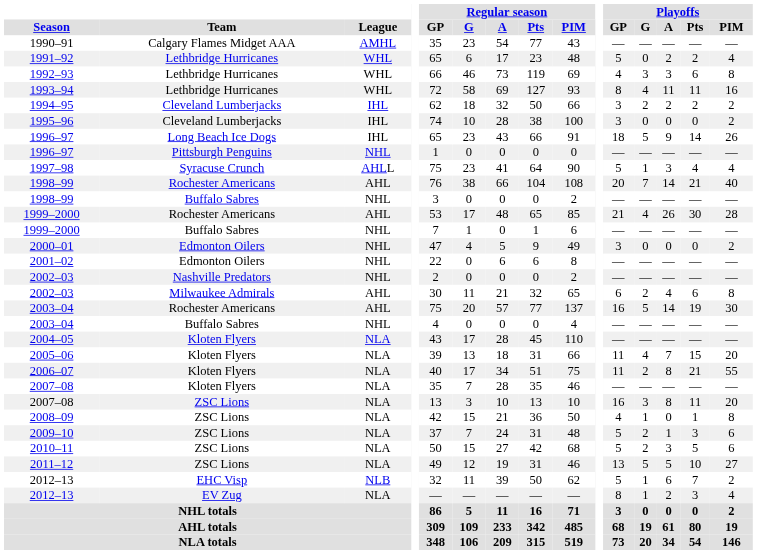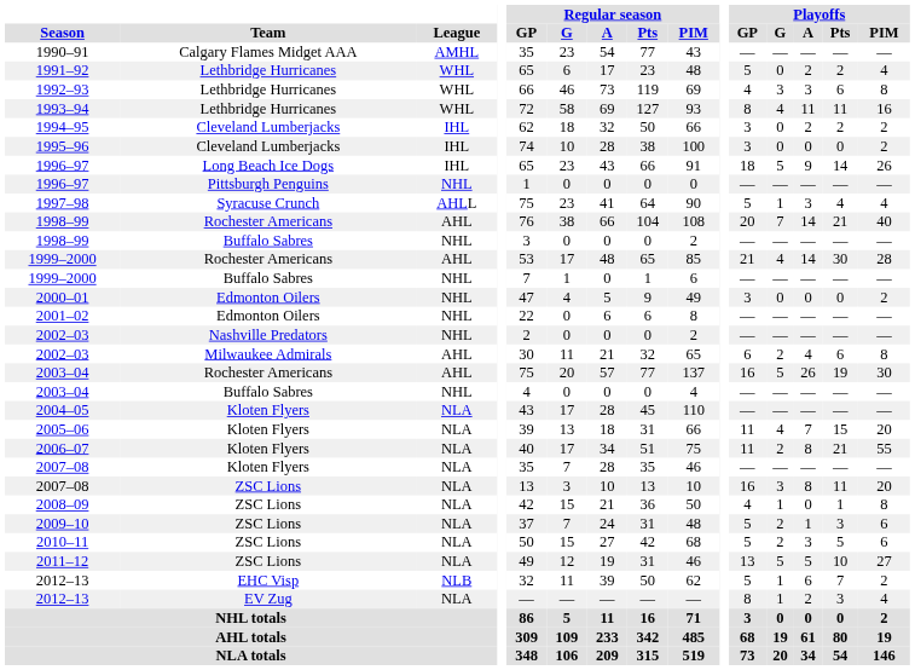 <table border="0" cellpadding="1" cellspacing="0" style="text-align:center; width:60em">
 <tr bgcolor="#e0e0e0">
 <th colspan="3" bgcolor="#ffffff"> </th>
 <th rowspan="99" bgcolor="#ffffff"> </th>
 <th colspan="5"><a href='#'>Regular season</a></th>
 <th rowspan="99" bgcolor="#ffffff"> </th>
 <th colspan="5"><a href='#'>Playoffs</a></th>
 </tr>
 <tr bgcolor="#e0e0e0">
 <th><a href='#'>Season</a></th>
 <th>Team</th>
 <th>League</th>
 <th>GP</th>
 <th><a href='#'>G</a></th>
 <th><a href='#'>A</a></th>
 <th><a href='#'>Pts</a></th>
 <th><a href='#'>PIM</a></th>
 <th>GP</th>
 <th>G</th>
 <th>A</th>
 <th>Pts</th>
 <th>PIM</th>
 </tr>
 <tr>
 <td>1990–91</td>
 <td>Calgary Flames Midget AAA</td>
 <td><a href='#'>AMHL</a></td>
 <td>35</td>
 <td>23</td>
 <td>54</td>
 <td>77</td>
 <td>43</td>
 <td>—</td>
 <td>—</td>
 <td>—</td>
 <td>—</td>
 <td>—</td>
 </tr>
 <tr bgcolor="#f0f0f0">
 <td><a href='#'>1991–92</a></td>
 <td><a href='#'>Lethbridge Hurricanes</a></td>
 <td><a href='#'>WHL</a></td>
 <td>65</td>
 <td>6</td>
 <td>17</td>
 <td>23</td>
 <td>48</td>
 <td>5</td>
 <td>0</td>
 <td>2</td>
 <td>2</td>
 <td>4</td>
 </tr>
 <tr>
 <td><a href='#'>1992–93</a></td>
 <td>Lethbridge Hurricanes</td>
 <td>WHL</td>
 <td>66</td>
 <td>46</td>
 <td>73</td>
 <td>119</td>
 <td>69</td>
 <td>4</td>
 <td>3</td>
 <td>3</td>
 <td>6</td>
 <td>8</td>
 </tr>
 <tr bgcolor="#f0f0f0">
 <td><a href='#'>1993–94</a></td>
 <td>Lethbridge Hurricanes</td>
 <td>WHL</td>
 <td>72</td>
 <td>58</td>
 <td>69</td>
 <td>127</td>
 <td>93</td>
 <td>8</td>
 <td>4</td>
 <td>11</td>
 <td>11</td>
 <td>16</td>
 </tr>
 <tr>
 <td><a href='#'>1994–95</a></td>
 <td><a href='#'>Cleveland Lumberjacks</a></td>
 <td><a href='#'>IHL</a></td>
 <td>62</td>
 <td>18</td>
 <td>32</td>
 <td>50</td>
 <td>66</td>
 <td>3</td>
-<td>2</td>
+<td>0</td>
 <td>2</td>
 <td>2</td>
 <td>2</td>
 </tr>
 <tr bgcolor="#f0f0f0">
 <td><a href='#'>1995–96</a></td>
 <td>Cleveland Lumberjacks</td>
 <td>IHL</td>
 <td>74</td>
 <td>10</td>
 <td>28</td>
 <td>38</td>
 <td>100</td>
 <td>3</td>
 <td>0</td>
 <td>0</td>
 <td>0</td>
 <td>2</td>
 </tr>
 <tr>
 <td><a href='#'>1996–97</a></td>
 <td><a href='#'>Long Beach Ice Dogs</a></td>
 <td>IHL</td>
 <td>65</td>
 <td>23</td>
 <td>43</td>
 <td>66</td>
 <td>91</td>
 <td>18</td>
 <td>5</td>
 <td>9</td>
 <td>14</td>
 <td>26</td>
 </tr>
 <tr bgcolor="#f0f0f0">
 <td><a href='#'>1996–97</a></td>
 <td><a href='#'>Pittsburgh Penguins</a></td>
 <td><a href='#'>NHL</a></td>
 <td>1</td>
 <td>0</td>
 <td>0</td>
 <td>0</td>
 <td>0</td>
 <td>—</td>
 <td>—</td>
 <td>—</td>
 <td>—</td>
 <td>—</td>
 </tr>
 <tr>
 <td><a href='#'>1997–98</a></td>
 <td><a href='#'>Syracuse Crunch</a></td>
 <td><a href='#'>AHL</a>L</td>
 <td>75</td>
 <td>23</td>
 <td>41</td>
 <td>64</td>
 <td>90</td>
 <td>5</td>
 <td>1</td>
 <td>3</td>
 <td>4</td>
 <td>4</td>
 </tr>
 <tr bgcolor="#f0f0f0">
 <td><a href='#'>1998–99</a></td>
 <td><a href='#'>Rochester Americans</a></td>
 <td>AHL</td>
 <td>76</td>
 <td>38</td>
 <td>66</td>
 <td>104</td>
 <td>108</td>
 <td>20</td>
 <td>7</td>
 <td>14</td>
 <td>21</td>
 <td>40</td>
 </tr>
 <tr>
 <td><a href='#'>1998–99</a></td>
 <td><a href='#'>Buffalo Sabres</a></td>
 <td>NHL</td>
 <td>3</td>
 <td>0</td>
 <td>0</td>
 <td>0</td>
 <td>2</td>
 <td>—</td>
 <td>—</td>
 <td>—</td>
 <td>—</td>
 <td>—</td>
 </tr>
 <tr bgcolor="#f0f0f0">
 <td><a href='#'>1999–2000</a></td>
 <td>Rochester Americans</td>
 <td>AHL</td>
 <td>53</td>
 <td>17</td>
 <td>48</td>
 <td>65</td>
 <td>85</td>
 <td>21</td>
 <td>4</td>
-<td>26</td>
+<td>14</td>
 <td>30</td>
 <td>28</td>
 </tr>
 <tr>
 <td><a href='#'>1999–2000</a></td>
 <td>Buffalo Sabres</td>
 <td>NHL</td>
 <td>7</td>
 <td>1</td>
 <td>0</td>
 <td>1</td>
 <td>6</td>
 <td>—</td>
 <td>—</td>
 <td>—</td>
 <td>—</td>
 <td>—</td>
 </tr>
 <tr bgcolor="#f0f0f0">
 <td><a href='#'>2000–01</a></td>
 <td><a href='#'>Edmonton Oilers</a></td>
 <td>NHL</td>
 <td>47</td>
 <td>4</td>
 <td>5</td>
 <td>9</td>
 <td>49</td>
 <td>3</td>
 <td>0</td>
 <td>0</td>
 <td>0</td>
 <td>2</td>
 </tr>
 <tr>
 <td><a href='#'>2001–02</a></td>
 <td>Edmonton Oilers</td>
 <td>NHL</td>
 <td>22</td>
 <td>0</td>
 <td>6</td>
 <td>6</td>
 <td>8</td>
 <td>—</td>
 <td>—</td>
 <td>—</td>
 <td>—</td>
 <td>—</td>
 </tr>
 <tr bgcolor="#f0f0f0">
 <td><a href='#'>2002–03</a></td>
 <td><a href='#'>Nashville Predators</a></td>
 <td>NHL</td>
 <td>2</td>
 <td>0</td>
 <td>0</td>
 <td>0</td>
 <td>2</td>
 <td>—</td>
 <td>—</td>
 <td>—</td>
 <td>—</td>
 <td>—</td>
 </tr>
 <tr>
 <td><a href='#'>2002–03</a></td>
 <td><a href='#'>Milwaukee Admirals</a></td>
 <td>AHL</td>
 <td>30</td>
 <td>11</td>
 <td>21</td>
 <td>32</td>
 <td>65</td>
 <td>6</td>
 <td>2</td>
 <td>4</td>
 <td>6</td>
 <td>8</td>
 </tr>
 <tr bgcolor="#f0f0f0">
 <td><a href='#'>2003–04</a></td>
 <td>Rochester Americans</td>
 <td>AHL</td>
 <td>75</td>
 <td>20</td>
 <td>57</td>
 <td>77</td>
 <td>137</td>
 <td>16</td>
 <td>5</td>
-<td>14</td>
+<td>26</td>
 <td>19</td>
 <td>30</td>
 </tr>
 <tr>
 <td><a href='#'>2003–04</a></td>
 <td>Buffalo Sabres</td>
 <td>NHL</td>
 <td>4</td>
 <td>0</td>
 <td>0</td>
 <td>0</td>
 <td>4</td>
 <td>—</td>
 <td>—</td>
 <td>—</td>
 <td>—</td>
 <td>—</td>
 </tr>
 <tr bgcolor="#f0f0f0">
 <td><a href='#'>2004–05</a></td>
 <td><a href='#'>Kloten Flyers</a></td>
 <td><a href='#'>NLA</a></td>
 <td>43</td>
 <td>17</td>
 <td>28</td>
 <td>45</td>
 <td>110</td>
 <td>—</td>
 <td>—</td>
 <td>—</td>
 <td>—</td>
 <td>—</td>
 </tr>
 <tr>
 <td><a href='#'>2005–06</a></td>
 <td>Kloten Flyers</td>
 <td>NLA</td>
 <td>39</td>
 <td>13</td>
 <td>18</td>
 <td>31</td>
 <td>66</td>
 <td>11</td>
 <td>4</td>
 <td>7</td>
 <td>15</td>
 <td>20</td>
 </tr>
 <tr bgcolor="#f0f0f0">
 <td><a href='#'>2006–07</a></td>
 <td>Kloten Flyers</td>
 <td>NLA</td>
 <td>40</td>
 <td>17</td>
 <td>34</td>
 <td>51</td>
 <td>75</td>
 <td>11</td>
 <td>2</td>
 <td>8</td>
 <td>21</td>
 <td>55</td>
 </tr>
 <tr>
 <td><a href='#'>2007–08</a></td>
 <td>Kloten Flyers</td>
 <td>NLA</td>
 <td>35</td>
 <td>7</td>
 <td>28</td>
 <td>35</td>
 <td>46</td>
 <td>—</td>
 <td>—</td>
 <td>—</td>
 <td>—</td>
 <td>—</td>
 </tr>
 <tr bgcolor="#f0f0f0">
 <td>2007–08</td>
 <td><a href='#'>ZSC Lions</a></td>
 <td>NLA</td>
 <td>13</td>
 <td>3</td>
 <td>10</td>
 <td>13</td>
 <td>10</td>
 <td>16</td>
 <td>3</td>
 <td>8</td>
 <td>11</td>
 <td>20</td>
 </tr>
 <tr>
 <td><a href='#'>2008–09</a></td>
 <td>ZSC Lions</td>
 <td>NLA</td>
 <td>42</td>
 <td>15</td>
 <td>21</td>
 <td>36</td>
 <td>50</td>
 <td>4</td>
 <td>1</td>
 <td>0</td>
 <td>1</td>
 <td>8</td>
 </tr>
 <tr bgcolor="#f0f0f0">
 <td><a href='#'>2009–10</a></td>
 <td>ZSC Lions</td>
 <td>NLA</td>
 <td>37</td>
 <td>7</td>
 <td>24</td>
 <td>31</td>
 <td>48</td>
 <td>5</td>
 <td>2</td>
 <td>1</td>
 <td>3</td>
 <td>6</td>
 </tr>
 <tr>
 <td><a href='#'>2010–11</a></td>
 <td>ZSC Lions</td>
 <td>NLA</td>
 <td>50</td>
 <td>15</td>
 <td>27</td>
 <td>42</td>
 <td>68</td>
 <td>5</td>
 <td>2</td>
 <td>3</td>
 <td>5</td>
 <td>6</td>
 </tr>
 <tr bgcolor="#f0f0f0">
 <td><a href='#'>2011–12</a></td>
 <td>ZSC Lions</td>
 <td>NLA</td>
 <td>49</td>
 <td>12</td>
 <td>19</td>
 <td>31</td>
 <td>46</td>
 <td>13</td>
 <td>5</td>
 <td>5</td>
 <td>10</td>
 <td>27</td>
 </tr>
 <tr>
 <td>2012–13</td>
 <td><a href='#'>EHC Visp</a></td>
 <td><a href='#'>NLB</a></td>
 <td>32</td>
 <td>11</td>
 <td>39</td>
 <td>50</td>
 <td>62</td>
 <td>5</td>
 <td>1</td>
 <td>6</td>
 <td>7</td>
 <td>2</td>
 </tr>
 <tr bgcolor="#f0f0f0">
 <td><a href='#'>2012–13</a></td>
 <td><a href='#'>EV Zug</a></td>
 <td>NLA</td>
 <td>—</td>
 <td>—</td>
 <td>—</td>
 <td>—</td>
 <td>—</td>
 <td>8</td>
 <td>1</td>
 <td>2</td>
 <td>3</td>
 <td>4</td>
 </tr>
 <tr bgcolor="#e0e0e0">
 <th colspan="3">NHL totals</th>
 <th>86</th>
 <th>5</th>
 <th>11</th>
 <th>16</th>
 <th>71</th>
 <th>3</th>
 <th>0</th>
 <th>0</th>
 <th>0</th>
 <th>2</th>
 </tr>
 <tr bgcolor="#e0e0e0">
 <th colspan="3">AHL totals</th>
 <th>309</th>
 <th>109</th>
 <th>233</th>
 <th>342</th>
 <th>485</th>
 <th>68</th>
 <th>19</th>
 <th>61</th>
 <th>80</th>
 <th>19</th>
 </tr>
 <tr bgcolor="#e0e0e0">
 <th colspan="3">NLA totals</th>
 <th>348</th>
 <th>106</th>
 <th>209</th>
 <th>315</th>
 <th>519</th>
 <th>73</th>
 <th>20</th>
 <th>34</th>
 <th>54</th>
 <th>146</th>
 </tr>
 </table>
